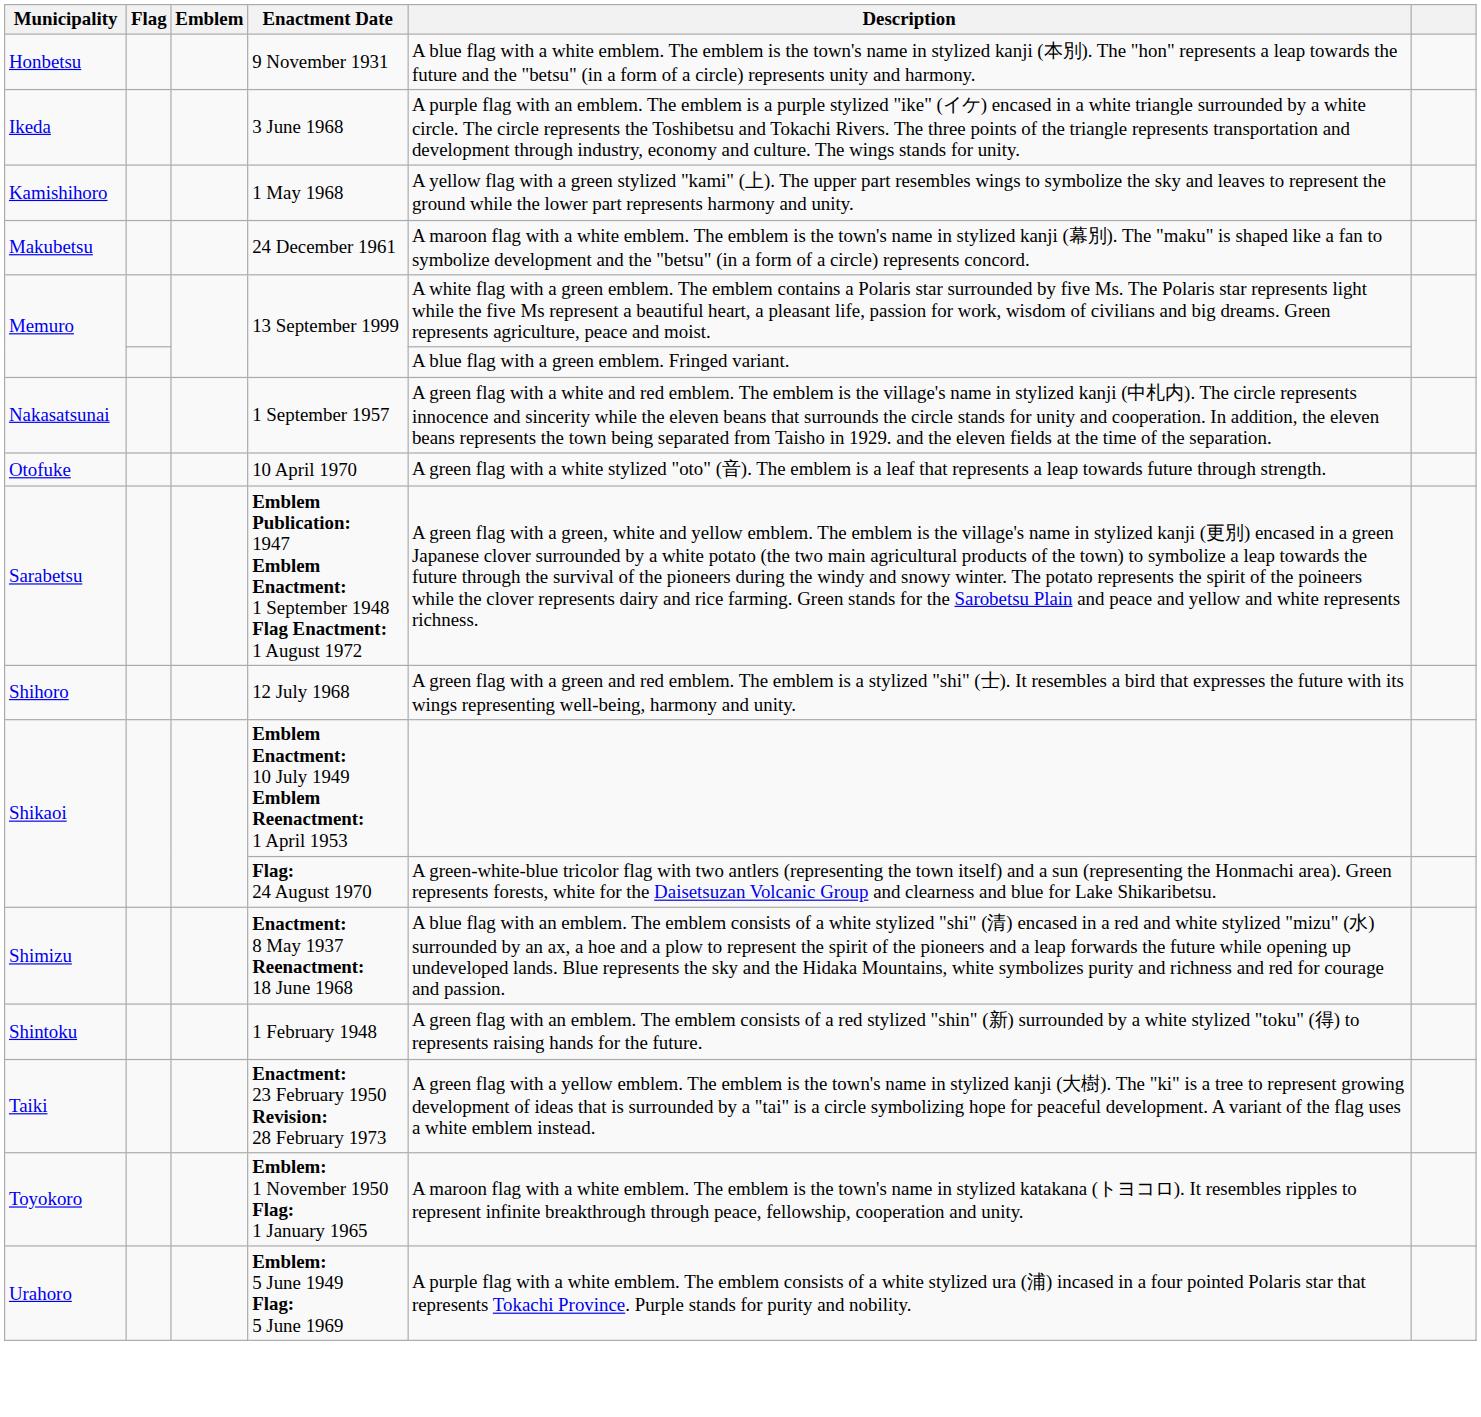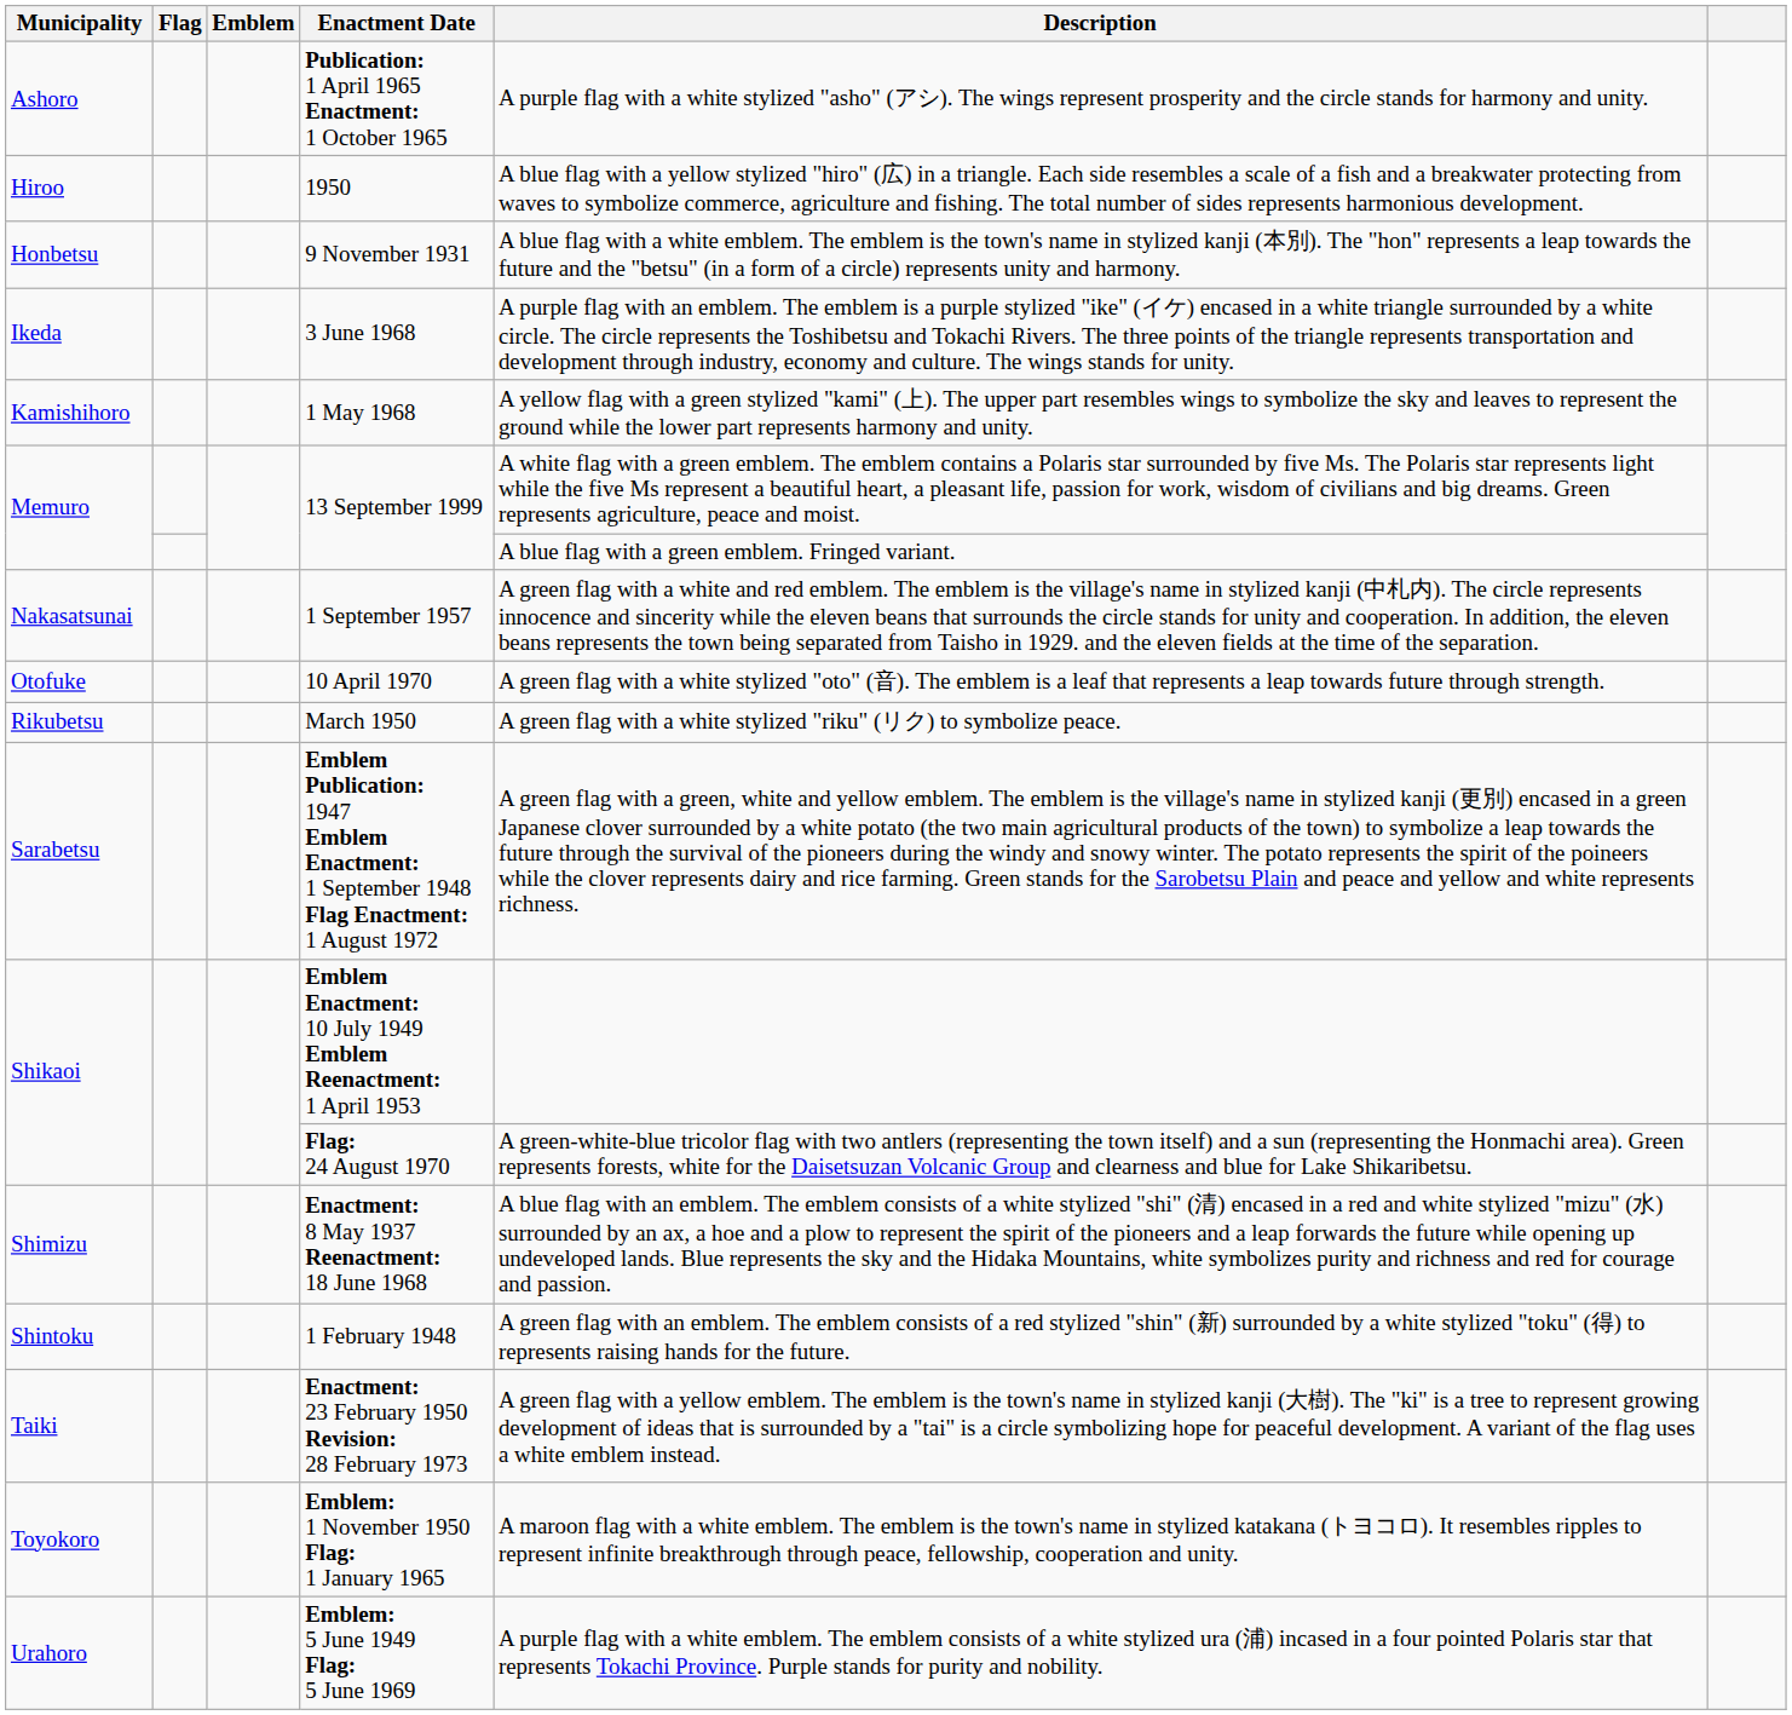 <table class="wikitable">
 <tr>
 <th style="width:12ch;">Municipality</th>
 <th>Flag</th>
 <th>Emblem</th>
 <th style="width:16ch;">Enactment Date</th>
 <th>Description</th>
 <th style="width:6ch;"></th>
+</tr>
+<tr>
+<td><a href='#'>Ashoro</a></td>
+<td></td>
+<td></td>
+<td><strong>Publication:</strong><br>1 April 1965<br><strong>Enactment:</strong><br>1 October 1965</td>
+<td>A purple flag with a white stylized "asho" (アシ). The wings represent prosperity and the circle stands for harmony and unity.</td>
+<td></td>
+</tr>
+<tr>
+<td><a href='#'>Hiroo</a></td>
+<td></td>
+<td></td>
+<td>1950</td>
+<td>A blue flag with a yellow stylized "hiro" (広) in a triangle. Each side resembles a scale of a fish and a breakwater protecting from waves to symbolize commerce, agriculture and fishing. The total number of sides represents harmonious development.</td>
+<td></td>
 </tr>
 <tr>
 <td><a href='#'>Honbetsu</a></td>
 <td></td>
 <td></td>
 <td>9 November 1931</td>
 <td>A blue flag with a white emblem. The emblem is the town's name in stylized kanji (本別). The "hon" represents a leap towards the future and the "betsu" (in a form of a circle) represents unity and harmony.</td>
 <td></td>
 </tr>
 <tr>
 <td><a href='#'>Ikeda</a></td>
 <td></td>
 <td></td>
 <td>3 June 1968</td>
 <td>A purple flag with an emblem. The emblem is a purple stylized "ike" (イケ) encased in a white triangle surrounded by a white circle. The circle represents the Toshibetsu and Tokachi Rivers. The three points of the triangle represents transportation and development through industry, economy and culture. The wings stands for unity.</td>
 <td></td>
 </tr>
 <tr>
 <td><a href='#'>Kamishihoro</a></td>
 <td></td>
 <td></td>
 <td>1 May 1968</td>
 <td>A yellow flag with a green stylized "kami" (上). The upper part resembles wings to symbolize the sky and leaves to represent the ground while the lower part represents harmony and unity.</td>
-<td></td>
-</tr>
-<tr>
-<td><a href='#'>Makubetsu</a></td>
-<td></td>
-<td></td>
-<td>24 December 1961</td>
-<td>A maroon flag with a white emblem. The emblem is the town's name in stylized kanji (幕別). The "maku" is shaped like a fan to symbolize development and the "betsu" (in a form of a circle) represents concord.</td>
 <td></td>
 </tr>
 <tr>
 <td rowspan =2><a href='#'>Memuro</a></td>
 <td></td>
 <td rowspan=2></td>
 <td rowspan=2>13 September 1999</td>
 <td>A white flag with a green emblem. The emblem contains a Polaris star surrounded by five Ms. The Polaris star represents light while the five Ms represent a beautiful heart, a pleasant life, passion for work, wisdom of civilians and big dreams. Green represents agriculture, peace and moist.</td>
 <td rowspan=2></td>
 </tr>
 <tr>
 <td></td>
 <td>A blue flag with a green emblem. Fringed variant.</td>
 </tr>
 <tr>
 <td><a href='#'>Nakasatsunai</a></td>
 <td></td>
 <td></td>
 <td>1 September 1957</td>
 <td>A green flag with a white and red emblem. The emblem is the village's name in stylized kanji (中札内). The circle represents innocence and sincerity while the eleven beans that surrounds the circle stands for unity and cooperation. In addition, the eleven beans represents the town being separated from Taisho in 1929. and the eleven fields at the time of the separation.</td>
 <td></td>
 </tr>
 <tr>
 <td><a href='#'>Otofuke</a></td>
 <td></td>
 <td></td>
 <td>10 April 1970</td>
 <td>A green flag with a white stylized "oto" (音). The emblem is a leaf that represents a leap towards future through strength.</td>
 <td></td>
 </tr>
 <tr>
+<td><a href='#'>Rikubetsu</a></td>
+<td></td>
+<td></td>
+<td>March 1950</td>
+<td>A green flag with a white stylized "riku" (リク) to symbolize peace.</td>
+<td></td>
+</tr>
+<tr>
 <td><a href='#'>Sarabetsu</a></td>
 <td></td>
 <td></td>
 <td><strong>Emblem Publication:</strong><br>1947<br><strong>Emblem Enactment:</strong><br>1 September 1948<br><strong>Flag Enactment:</strong><br>1 August 1972</td>
 <td>A green flag with a green, white and yellow emblem. The emblem is the village's name in stylized kanji (更別) encased in a green Japanese clover surrounded by a white potato (the two main agricultural products of the town) to symbolize a leap towards the future through the survival of the pioneers during the windy and snowy winter. The potato represents the spirit of the poineers while the clover represents dairy and rice farming. Green stands for the <a href='#'>Sarobetsu Plain</a> and peace and yellow and white represents richness.</td>
-<td></td>
-</tr>
-<tr>
-<td><a href='#'>Shihoro</a></td>
-<td></td>
-<td></td>
-<td>12 July 1968</td>
-<td>A green flag with a green and red emblem. The emblem is a stylized "shi" (士). It resembles a bird that expresses the future with its wings representing well-being, harmony and unity.</td>
 <td></td>
 </tr>
 <tr>
 <td rowspan=2><a href='#'>Shikaoi</a></td>
 <td rowspan=2></td>
 <td rowspan=2></td>
 <td><strong>Emblem Enactment:</strong><br>10 July 1949<br><strong>Emblem Reenactment:</strong><br>1 April 1953</td>
 <td></td>
 <td></td>
 </tr>
 <tr>
 <td><strong>Flag:</strong><br>24 August 1970</td>
 <td>A green-white-blue tricolor flag with two antlers (representing the town itself) and a sun (representing the Honmachi area). Green represents forests, white for the <a href='#'>Daisetsuzan Volcanic Group</a> and clearness and blue for Lake Shikaribetsu.</td>
 <td></td>
 </tr>
 <tr>
 <td><a href='#'>Shimizu</a></td>
 <td></td>
 <td></td>
 <td><strong>Enactment:</strong><br>8 May 1937<br><strong>Reenactment:</strong><br>18 June 1968</td>
 <td>A blue flag with an emblem. The emblem consists of a white stylized "shi" (清) encased in a red and white stylized "mizu" (水) surrounded by an ax, a hoe and a plow to represent the spirit of the pioneers and a leap forwards the future while opening up undeveloped lands. Blue represents the sky and the Hidaka Mountains, white symbolizes purity and richness and red for courage and passion.</td>
 <td></td>
 </tr>
 <tr>
 <td><a href='#'>Shintoku</a></td>
 <td></td>
 <td></td>
 <td>1 February 1948</td>
 <td>A green flag with an emblem. The emblem consists of a red stylized "shin" (新) surrounded by a white stylized "toku" (得) to represents raising hands for the future.</td>
 <td></td>
 </tr>
 <tr>
 <td><a href='#'>Taiki</a></td>
 <td></td>
 <td></td>
 <td><strong>Enactment:</strong><br>23 February 1950<br><strong>Revision:</strong><br>28 February 1973</td>
 <td>A green flag with a yellow emblem. The emblem is the town's name in stylized kanji (大樹). The "ki" is a tree to represent growing development of ideas that is surrounded by a "tai" is a circle symbolizing hope for peaceful development. A variant of the flag uses a white emblem instead.</td>
 <td></td>
 </tr>
 <tr>
 <td><a href='#'>Toyokoro</a></td>
 <td></td>
 <td></td>
 <td><strong>Emblem:</strong><br>1 November 1950<br><strong>Flag:</strong><br>1 January 1965</td>
 <td>A maroon flag with a white emblem. The emblem is the town's name in stylized katakana (トヨコロ). It resembles ripples to represent infinite breakthrough through peace, fellowship, cooperation and unity.</td>
 <td></td>
 </tr>
 <tr>
 <td><a href='#'>Urahoro</a></td>
 <td></td>
 <td></td>
 <td><strong>Emblem:</strong><br>5 June 1949<br><strong>Flag:</strong><br>5 June 1969</td>
 <td>A purple flag with a white emblem. The emblem consists of a white stylized ura (浦) incased in a four pointed Polaris star that represents <a href='#'>Tokachi Province</a>. Purple stands for purity and nobility.</td>
 <td></td>
 </tr>
 </table>
